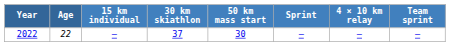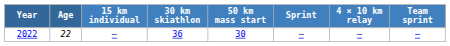 <table class="wikitable" style="font-size:95%; text-align:center; border:grey solid 1px; border-collapse:collapse; background:#ffffff;">
 <tr>
 <th style="background-color:#369; color:white; width:60px;"> Year </th>
 <th style="background-color:#369; color:white; width:40px;"> Age </th>
 <th style="background-color:#4180be; color:white; width:75px;"> 15 km <br> individual </th>
 <th style="background-color:#4180be; color:white; width:75px;"> 30 km <br> skiathlon </th>
 <th style="background-color:#4180be; color:white; width:75px;"> 50 km <br> mass start </th>
 <th style="background-color:#4180be; color:white; width:75px;"> Sprint </th>
 <th style="background-color:#4180be; color:white; width:75px;"> 4 × 10 km <br> relay </th>
 <th style="background-color:#4180be; color:white; width:75px;"> Team <br> sprint </th>
 </tr>
 <tr>
 <td><a href='#'>2022</a></td>
 <td><em>22</em></td>
 <td><a href='#'>—</a></td>
-<td><a href='#'>37</a></td>
+<td><a href='#'>36</a></td>
 <td><a href='#'>30</a></td>
 <td><a href='#'>—</a></td>
 <td><a href='#'>—</a></td>
 <td><a href='#'>—</a></td>
 </tr>
 </table>
